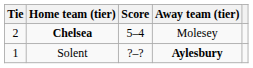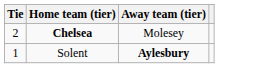 <table class="wikitable" style="text-align:center; font-size:85%">
 <tr>
 <th>Tie</th>
 <th>Home team (tier)</th>
-<th>Score</th>
 <th>Away team (tier)</th>
 <th></th>
 </tr>
 <tr>
 <td align="center">2</td>
 <td><strong>Chelsea</strong></td>
-<td align="center">5–4</td>
 <td>Molesey</td>
 <td></td>
 </tr>
 <tr>
 <td align="center">1</td>
 <td>Solent</td>
-<td align="center">?–?</td>
 <td><strong>Aylesbury</strong></td>
 <td></td>
 </tr>
 </table>
